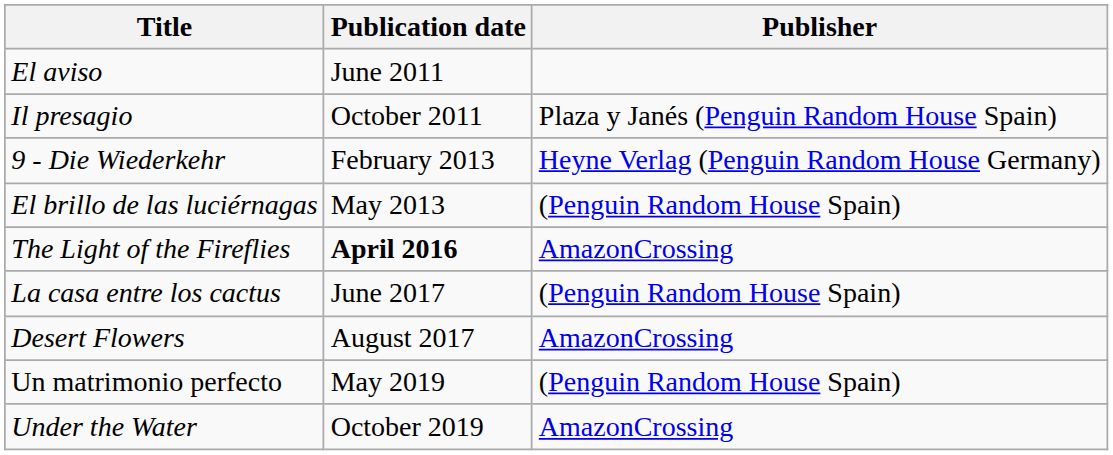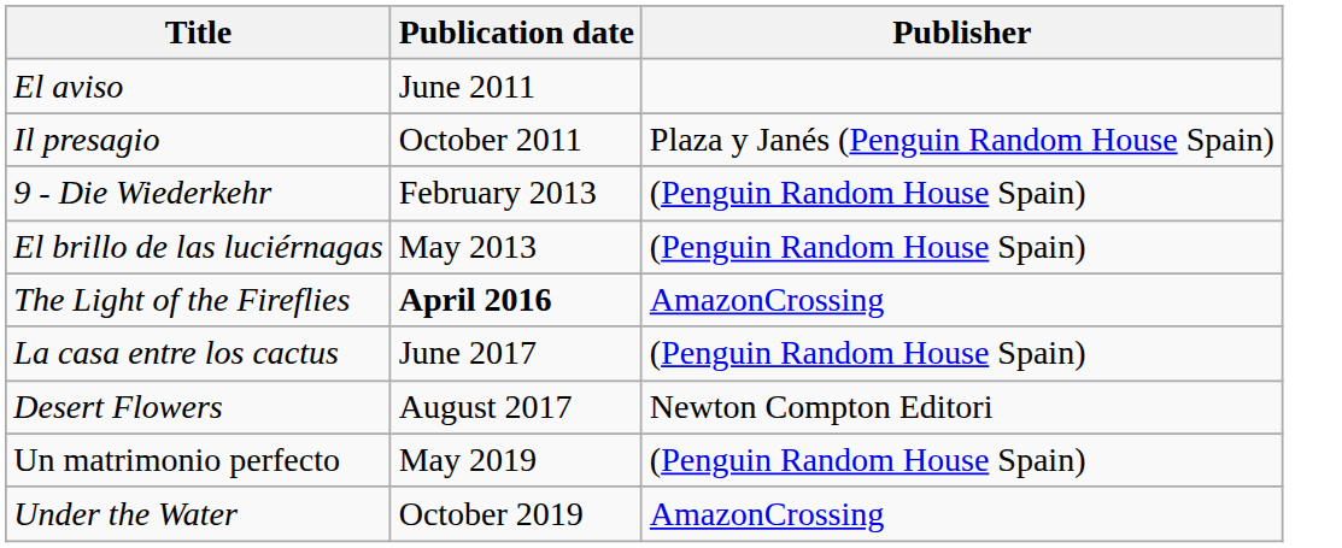 <table class="wikitable">
 <tr>
 <th>Title</th>
 <th>Publication date</th>
 <th>Publisher</th>
 </tr>
 <tr>
 <td><em>El aviso</em></td>
 <td>June 2011</td>
 <td></td>
 </tr>
 <tr>
 <td><em>Il presagio</em></td>
 <td>October 2011</td>
 <td>Plaza y Janés (<a href='#'>Penguin Random House</a> Spain)</td>
 </tr>
 <tr>
 <td><em>9 - Die Wiederkehr</em></td>
 <td>February 2013</td>
-<td><a href='#'>Heyne Verlag</a> (<a href='#'>Penguin Random House</a> Germany)</td>
+<td> (<a href='#'>Penguin Random House</a> Spain)</td>
 </tr>
 <tr>
 <td><em>El brillo de las luciérnagas</em></td>
 <td>May 2013</td>
 <td> (<a href='#'>Penguin Random House</a> Spain)</td>
 </tr>
 <tr>
 <td><em>The Light of the Fireflies</em></td>
 <td><strong>April 2016</strong></td>
 <td><a href='#'>AmazonCrossing</a></td>
 </tr>
 <tr>
 <td><em>La casa entre los cactus</em></td>
 <td>June 2017</td>
 <td> (<a href='#'>Penguin Random House</a> Spain)</td>
 </tr>
 <tr>
 <td><em>Desert Flowers</em></td>
 <td>August 2017</td>
-<td><a href='#'>AmazonCrossing</a></td>
+<td>Newton Compton Editori</td>
 </tr>
 <tr>
 <td>Un matrimonio perfecto</td>
 <td>May 2019</td>
 <td> (<a href='#'>Penguin Random House</a> Spain)</td>
 </tr>
 <tr>
 <td><em>Under the Water</em></td>
 <td>October 2019</td>
 <td><a href='#'>AmazonCrossing</a></td>
 </tr>
 </table>
